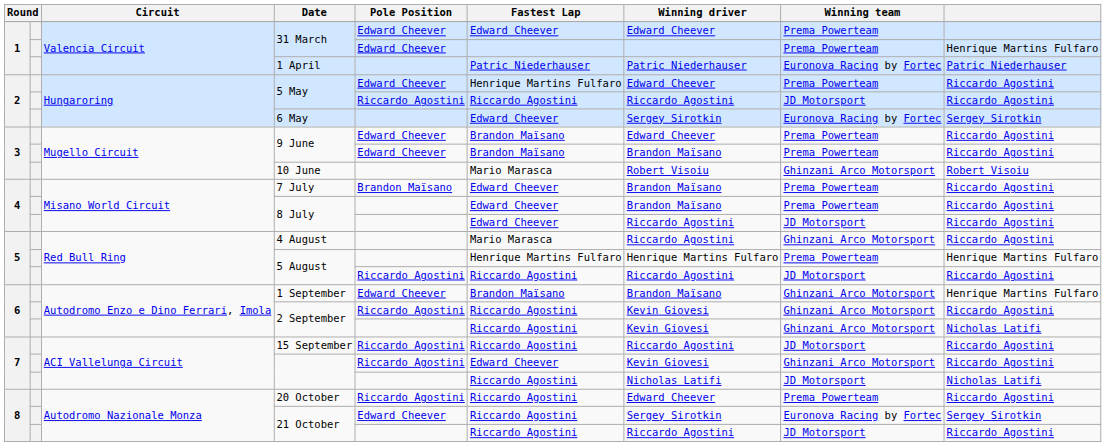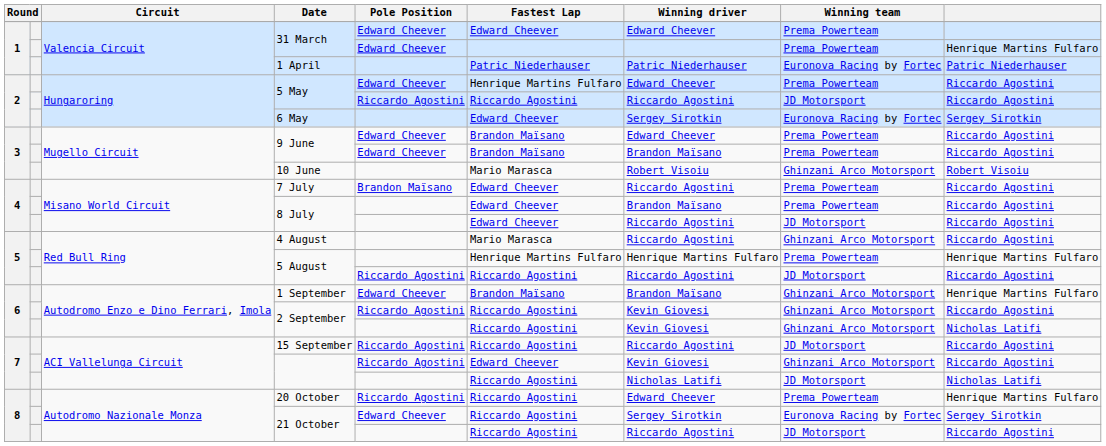 <table class="wikitable" style="font-size: 85%;">
 <tr>
 <th colspan=2>Round</th>
 <th>Circuit</th>
 <th>Date</th>
 <th>Pole Position</th>
 <th>Fastest Lap</th>
 <th>Winning driver</th>
 <th>Winning team</th>
 <th></th>
 </tr>
 <tr>
 </tr>
 <tr style="background:#D0E7FF;">
 <th rowspan=3>1</th>
 <th></th>
 <td rowspan=3> <a href='#'>Valencia Circuit</a></td>
 <td rowspan=2>31 March</td>
 <td> <a href='#'>Edward Cheever</a></td>
 <td> <a href='#'>Edward Cheever</a></td>
 <td> <a href='#'>Edward Cheever</a></td>
 <td><a href='#'>Prema Powerteam</a></td>
 <td></td>
 </tr>
 <tr style="background:#D0E7FF;">
 <th></th>
 <td> <a href='#'>Edward Cheever</a></td>
 <td></td>
 <td></td>
 <td><a href='#'>Prema Powerteam</a></td>
 <td> Henrique Martins Fulfaro</td>
 </tr>
 <tr style="background:#D0E7FF;">
 <th></th>
 <td>1 April</td>
 <td></td>
 <td> <a href='#'>Patric Niederhauser</a></td>
 <td> <a href='#'>Patric Niederhauser</a></td>
 <td nowrap><a href='#'>Euronova Racing</a> by <a href='#'>Fortec</a></td>
 <td> <a href='#'>Patric Niederhauser</a></td>
 </tr>
 <tr style="background:#D0E7FF;">
 <th rowspan=3>2</th>
 <th></th>
 <td rowspan=3> <a href='#'>Hungaroring</a></td>
 <td rowspan=2>5 May</td>
 <td> <a href='#'>Edward Cheever</a></td>
 <td> Henrique Martins Fulfaro</td>
 <td> <a href='#'>Edward Cheever</a></td>
 <td><a href='#'>Prema Powerteam</a></td>
 <td> <a href='#'>Riccardo Agostini</a></td>
 </tr>
 <tr style="background:#D0E7FF;">
 <th></th>
 <td> <a href='#'>Riccardo Agostini</a></td>
 <td> <a href='#'>Riccardo Agostini</a></td>
 <td> <a href='#'>Riccardo Agostini</a></td>
 <td><a href='#'>JD Motorsport</a></td>
 <td> <a href='#'>Riccardo Agostini</a></td>
 </tr>
 <tr style="background:#D0E7FF;">
 <th></th>
 <td>6 May</td>
 <td></td>
 <td> <a href='#'>Edward Cheever</a></td>
 <td> <a href='#'>Sergey Sirotkin</a></td>
 <td><a href='#'>Euronova Racing</a> by <a href='#'>Fortec</a></td>
 <td> <a href='#'>Sergey Sirotkin</a></td>
 </tr>
 <tr>
 <th rowspan=3>3</th>
 <th></th>
 <td rowspan=3> <a href='#'>Mugello Circuit</a></td>
 <td rowspan=2>9 June</td>
 <td> <a href='#'>Edward Cheever</a></td>
 <td> <a href='#'>Brandon Maïsano</a></td>
 <td> <a href='#'>Edward Cheever</a></td>
 <td><a href='#'>Prema Powerteam</a></td>
 <td> <a href='#'>Riccardo Agostini</a></td>
 </tr>
 <tr>
 <th></th>
 <td> <a href='#'>Edward Cheever</a></td>
 <td> <a href='#'>Brandon Maïsano</a></td>
 <td> <a href='#'>Brandon Maïsano</a></td>
 <td><a href='#'>Prema Powerteam</a></td>
 <td> <a href='#'>Riccardo Agostini</a></td>
 </tr>
 <tr>
 <th></th>
 <td>10 June</td>
 <td></td>
 <td> Mario Marasca</td>
 <td> <a href='#'>Robert Visoiu</a></td>
 <td><a href='#'>Ghinzani Arco Motorsport</a></td>
 <td> <a href='#'>Robert Visoiu</a></td>
 </tr>
 <tr>
 <th rowspan=3>4</th>
 <th></th>
 <td rowspan=3> <a href='#'>Misano World Circuit</a></td>
 <td>7 July</td>
 <td> <a href='#'>Brandon Maïsano</a></td>
 <td> <a href='#'>Edward Cheever</a></td>
-<td> <a href='#'>Brandon Maïsano</a></td>
+<td> <a href='#'>Riccardo Agostini</a></td>
 <td><a href='#'>Prema Powerteam</a></td>
 <td> <a href='#'>Riccardo Agostini</a></td>
 </tr>
 <tr>
 <th></th>
 <td rowspan=2>8 July</td>
 <td></td>
 <td> <a href='#'>Edward Cheever</a></td>
 <td> <a href='#'>Brandon Maïsano</a></td>
 <td><a href='#'>Prema Powerteam</a></td>
 <td> <a href='#'>Riccardo Agostini</a></td>
 </tr>
 <tr>
 <th></th>
 <td></td>
 <td> <a href='#'>Edward Cheever</a></td>
 <td> <a href='#'>Riccardo Agostini</a></td>
 <td><a href='#'>JD Motorsport</a></td>
 <td> <a href='#'>Riccardo Agostini</a></td>
 </tr>
 <tr>
 <th rowspan=3>5</th>
 <th></th>
 <td rowspan=3> <a href='#'>Red Bull Ring</a></td>
 <td>4 August</td>
 <td></td>
 <td> Mario Marasca</td>
 <td> <a href='#'>Riccardo Agostini</a></td>
 <td><a href='#'>Ghinzani Arco Motorsport</a></td>
 <td> <a href='#'>Riccardo Agostini</a></td>
 </tr>
 <tr>
 <th></th>
 <td rowspan=2>5 August</td>
 <td></td>
 <td> Henrique Martins Fulfaro</td>
 <td> Henrique Martins Fulfaro</td>
 <td><a href='#'>Prema Powerteam</a></td>
 <td> Henrique Martins Fulfaro</td>
 </tr>
 <tr>
 <th></th>
 <td> <a href='#'>Riccardo Agostini</a></td>
 <td> <a href='#'>Riccardo Agostini</a></td>
 <td> <a href='#'>Riccardo Agostini</a></td>
 <td><a href='#'>JD Motorsport</a></td>
 <td> <a href='#'>Riccardo Agostini</a></td>
 </tr>
 <tr>
 <th rowspan=3>6</th>
 <th></th>
 <td rowspan=3 nowrap> <a href='#'>Autodromo Enzo e Dino Ferrari</a>, <a href='#'>Imola</a></td>
 <td>1 September</td>
 <td> <a href='#'>Edward Cheever</a></td>
 <td> <a href='#'>Brandon Maïsano</a></td>
 <td> <a href='#'>Brandon Maïsano</a></td>
 <td><a href='#'>Ghinzani Arco Motorsport</a></td>
 <td> Henrique Martins Fulfaro</td>
 </tr>
 <tr>
 <th></th>
 <td rowspan=2>2 September</td>
 <td> <a href='#'>Riccardo Agostini</a></td>
 <td> <a href='#'>Riccardo Agostini</a></td>
 <td> <a href='#'>Kevin Giovesi</a></td>
 <td nowrap><a href='#'>Ghinzani Arco Motorsport</a></td>
 <td> <a href='#'>Riccardo Agostini</a></td>
 </tr>
 <tr>
 <th></th>
 <td></td>
 <td> <a href='#'>Riccardo Agostini</a></td>
 <td> <a href='#'>Kevin Giovesi</a></td>
 <td><a href='#'>Ghinzani Arco Motorsport</a></td>
 <td> <a href='#'>Nicholas Latifi</a></td>
 </tr>
 <tr>
 <th rowspan=3>7</th>
 <th></th>
 <td rowspan=3> <a href='#'>ACI Vallelunga Circuit</a></td>
 <td nowrap>15 September</td>
 <td nowrap> <a href='#'>Riccardo Agostini</a></td>
 <td nowrap> <a href='#'>Riccardo Agostini</a></td>
 <td nowrap> <a href='#'>Riccardo Agostini</a></td>
 <td nowrap><a href='#'>JD Motorsport</a></td>
 <td nowrap> <a href='#'>Riccardo Agostini</a></td>
 </tr>
 <tr>
 <th></th>
 <td rowspan=2></td>
 <td> <a href='#'>Riccardo Agostini</a></td>
 <td> <a href='#'>Edward Cheever</a></td>
 <td> <a href='#'>Kevin Giovesi</a></td>
 <td><a href='#'>Ghinzani Arco Motorsport</a></td>
 <td> <a href='#'>Riccardo Agostini</a></td>
 </tr>
 <tr>
 <th></th>
 <td></td>
 <td> <a href='#'>Riccardo Agostini</a></td>
 <td> <a href='#'>Nicholas Latifi</a></td>
 <td><a href='#'>JD Motorsport</a></td>
 <td> <a href='#'>Nicholas Latifi</a></td>
 </tr>
 <tr>
 <th rowspan=3>8</th>
 <th></th>
 <td rowspan=3> <a href='#'>Autodromo Nazionale Monza</a></td>
 <td>20 October</td>
 <td> <a href='#'>Riccardo Agostini</a></td>
 <td> <a href='#'>Riccardo Agostini</a></td>
 <td> <a href='#'>Edward Cheever</a></td>
 <td><a href='#'>Prema Powerteam</a></td>
-<td> <a href='#'>Riccardo Agostini</a></td>
+<td> Henrique Martins Fulfaro</td>
 </tr>
 <tr>
 <th></th>
 <td rowspan=2>21 October</td>
 <td> <a href='#'>Edward Cheever</a></td>
 <td> <a href='#'>Riccardo Agostini</a></td>
 <td> <a href='#'>Sergey Sirotkin</a></td>
 <td nowrap><a href='#'>Euronova Racing</a> by <a href='#'>Fortec</a></td>
 <td> <a href='#'>Sergey Sirotkin</a></td>
 </tr>
 <tr>
 <th></th>
 <td></td>
 <td> <a href='#'>Riccardo Agostini</a></td>
 <td> <a href='#'>Riccardo Agostini</a></td>
 <td><a href='#'>JD Motorsport</a></td>
 <td> <a href='#'>Riccardo Agostini</a></td>
 </tr>
 </table>
